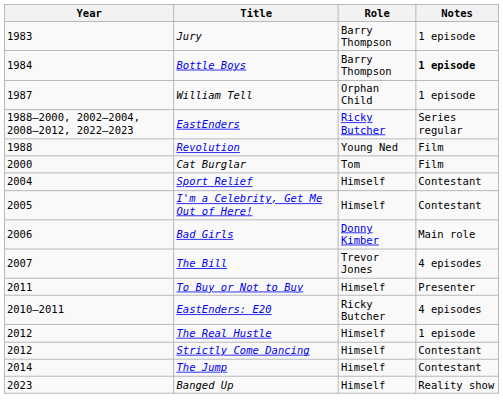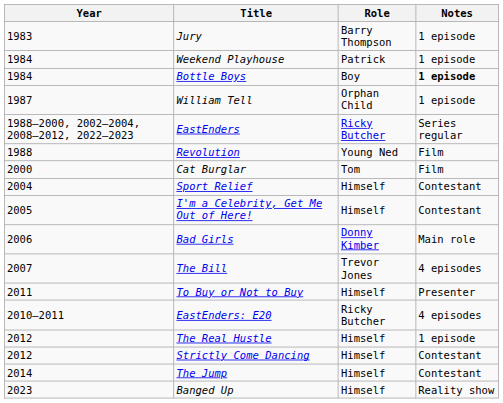 <table class="wikitable">
 <tr>
 <th>Year</th>
 <th>Title</th>
 <th>Role</th>
 <th>Notes</th>
 </tr>
 <tr>
 <td>1983</td>
 <td><em>Jury</em></td>
 <td>Barry Thompson</td>
 <td>1 episode</td>
 </tr>
 <tr>
 <td>1984</td>
+<td><em>Weekend Playhouse</em></td>
+<td>Patrick</td>
+<td>1 episode</td>
+</tr>
+<tr>
+<td>1984</td>
 <td><em><a href='#'>Bottle Boys</a></em></td>
-<td>Barry Thompson</td>
+<td>Boy</td>
 <td><strong>1 episode</strong></td>
 </tr>
 <tr>
 <td>1987</td>
 <td><em>William Tell</em></td>
 <td>Orphan Child</td>
 <td>1 episode</td>
 </tr>
 <tr>
 <td>1988–2000, 2002–2004, 2008–2012, 2022–2023</td>
 <td><em><a href='#'>EastEnders</a></em></td>
 <td><a href='#'>Ricky Butcher</a></td>
 <td>Series regular</td>
 </tr>
 <tr>
 <td>1988</td>
 <td><em><a href='#'>Revolution</a></em></td>
 <td>Young Ned</td>
 <td>Film</td>
 </tr>
 <tr>
 <td>2000</td>
 <td><em>Cat Burglar</em></td>
 <td>Tom</td>
 <td>Film</td>
 </tr>
 <tr>
 <td>2004</td>
 <td><em><a href='#'>Sport Relief</a></em></td>
 <td>Himself</td>
 <td>Contestant</td>
 </tr>
 <tr>
 <td>2005</td>
 <td><em><a href='#'>I'm a Celebrity, Get Me Out of Here!</a></em></td>
 <td>Himself</td>
 <td>Contestant</td>
 </tr>
 <tr>
 <td>2006</td>
 <td><em><a href='#'>Bad Girls</a></em></td>
 <td><a href='#'>Donny Kimber</a></td>
 <td>Main role</td>
 </tr>
 <tr>
 <td>2007</td>
 <td><em><a href='#'>The Bill</a></em></td>
 <td>Trevor Jones</td>
 <td>4 episodes</td>
 </tr>
 <tr>
 <td>2011</td>
 <td><em><a href='#'>To Buy or Not to Buy</a></em></td>
 <td>Himself</td>
 <td>Presenter</td>
 </tr>
 <tr>
 <td>2010–2011</td>
 <td><em><a href='#'>EastEnders: E20</a></em></td>
 <td>Ricky Butcher</td>
 <td>4 episodes</td>
 </tr>
 <tr>
 <td>2012</td>
 <td><em><a href='#'>The Real Hustle</a></em></td>
 <td>Himself</td>
 <td>1 episode</td>
 </tr>
 <tr>
 <td>2012</td>
 <td><em><a href='#'>Strictly Come Dancing</a></em></td>
 <td>Himself</td>
 <td>Contestant</td>
 </tr>
 <tr>
 <td>2014</td>
 <td><em><a href='#'>The Jump</a></em></td>
 <td>Himself</td>
 <td>Contestant</td>
 </tr>
 <tr>
 <td>2023</td>
 <td><em>Banged Up</em></td>
 <td>Himself</td>
 <td>Reality show</td>
 </tr>
 </table>
